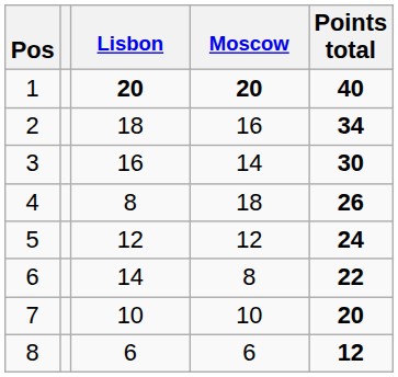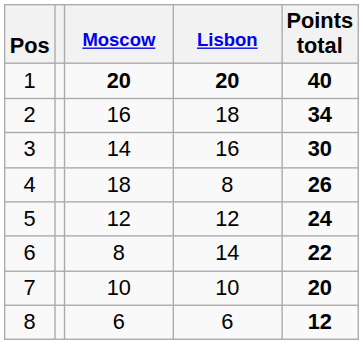 <table class="wikitable" style="text-align:center;">
 <tr>
 <th style="width:1.8em;"><br>Pos</th>
 <th></th>
+<th style="width:5.2em;;font-size:85%;vertical-align:top;padding-left:4px;;padding-right:4px;;"><br><a href='#'>Moscow</a></th>
 <th style="width:5.2em;;font-size:85%;vertical-align:top;padding-left:4px;;padding-right:4px;;"><br><a href='#'>Lisbon</a></th>
-<th style="width:5.2em;;font-size:85%;vertical-align:top;padding-left:4px;;padding-right:4px;;"><br><a href='#'>Moscow</a></th>
 <th>Points<br>total</th>
 </tr>
 <tr>
 <td>1</td>
 <td align=left></td>
 <td><strong>20</strong></td>
 <td><strong>20</strong></td>
 <td><strong>40</strong></td>
 </tr>
 <tr>
 <td>2</td>
 <td align=left></td>
+<td>16</td>
 <td>18</td>
-<td>16</td>
 <td><strong>34</strong></td>
 </tr>
 <tr>
 <td>3</td>
 <td align=left></td>
+<td>14</td>
 <td>16</td>
-<td>14</td>
 <td><strong>30</strong></td>
 </tr>
 <tr>
 <td>4</td>
 <td align=left></td>
+<td>18</td>
 <td>8</td>
-<td>18</td>
 <td><strong>26</strong></td>
 </tr>
 <tr>
 <td>5</td>
 <td align=left></td>
 <td>12</td>
 <td>12</td>
 <td><strong>24</strong></td>
 </tr>
 <tr>
 <td>6</td>
 <td align=left></td>
+<td>8</td>
 <td>14</td>
-<td>8</td>
 <td><strong>22</strong></td>
 </tr>
 <tr>
 <td>7</td>
 <td align=left></td>
 <td>10</td>
 <td>10</td>
 <td><strong>20</strong></td>
 </tr>
 <tr>
 <td>8</td>
 <td align=left></td>
 <td>6</td>
 <td>6</td>
 <td><strong>12</strong></td>
 </tr>
 </table>
